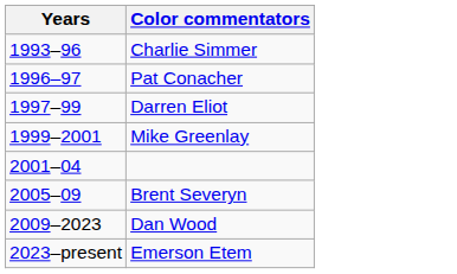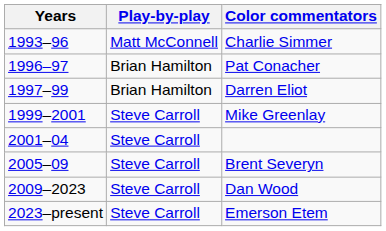 <table class="wikitable">
 <tr>
 <th>Years</th>
+<th><a href='#'>Play-by-play</a></th>
 <th><a href='#'>Color commentators</a></th>
 </tr>
 <tr>
 <td><a href='#'>1993</a>–<a href='#'>96</a></td>
+<td><a href='#'>Matt McConnell</a></td>
 <td><a href='#'>Charlie Simmer</a></td>
 </tr>
 <tr>
 <td><a href='#'>1996–97</a></td>
+<td>Brian Hamilton</td>
 <td><a href='#'>Pat Conacher</a></td>
 </tr>
 <tr>
 <td><a href='#'>1997</a>–<a href='#'>99</a></td>
+<td>Brian Hamilton</td>
 <td><a href='#'>Darren Eliot</a></td>
 </tr>
 <tr>
 <td><a href='#'>1999</a>–<a href='#'>2001</a></td>
+<td><a href='#'>Steve Carroll</a></td>
 <td><a href='#'>Mike Greenlay</a></td>
 </tr>
 <tr>
 <td><a href='#'>2001</a>–<a href='#'>04</a></td>
+<td><a href='#'>Steve Carroll</a></td>
 <td></td>
 </tr>
 <tr>
 <td><a href='#'>2005</a>–<a href='#'>09</a></td>
+<td><a href='#'>Steve Carroll</a></td>
 <td><a href='#'>Brent Severyn</a></td>
 </tr>
 <tr>
 <td><a href='#'>2009</a>–2023</td>
+<td><a href='#'>Steve Carroll</a></td>
 <td><a href='#'>Dan Wood</a></td>
 </tr>
 <tr>
 <td><a href='#'>2023</a>–present</td>
+<td><a href='#'>Steve Carroll</a></td>
 <td><a href='#'>Emerson Etem</a></td>
 </tr>
 </table>
